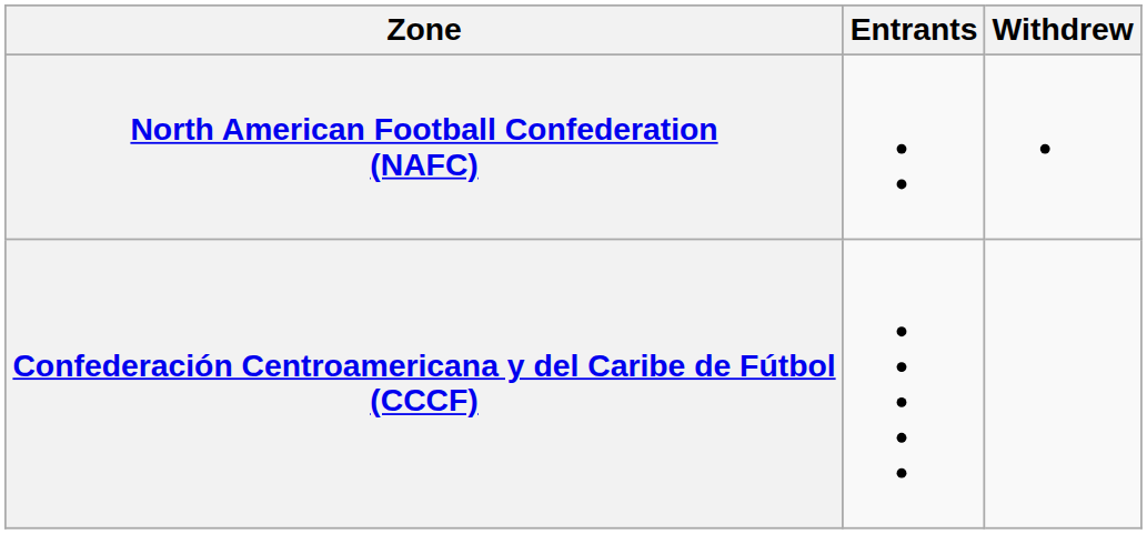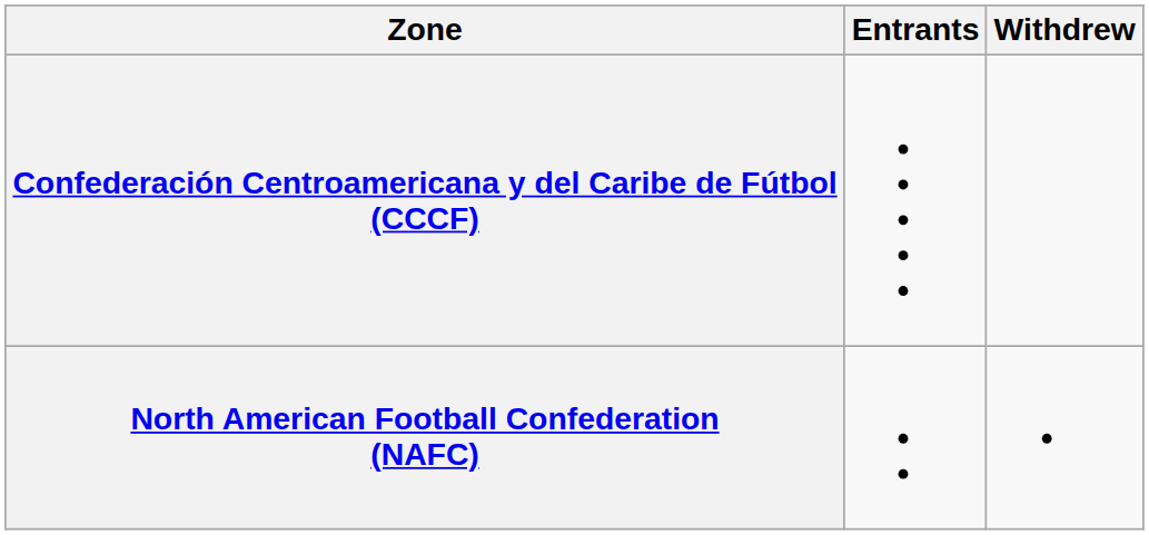 <table class="wikitable">
 <tr>
 <th>Zone</th>
 <th>Entrants</th>
 <th>Withdrew</th>
 </tr>
 <tr>
+<th><a href='#'>Confederación Centroamericana y del Caribe de Fútbol<br>(CCCF)</a></th>
+<td valign=top><br><ul><li></li><li></li><li></li><li></li><li></li></ul></td>
+<td valign=top></td>
+</tr>
+<tr>
 <th><a href='#'>North American Football Confederation<br>(NAFC)</a></th>
 <td valign=top><br><ul><li><strong></strong></li><li></li></ul></td>
 <td valign=top><br><ul><li></li></ul></td>
 </tr>
-<tr>
-<th><a href='#'>Confederación Centroamericana y del Caribe de Fútbol<br>(CCCF)</a></th>
-<td valign=top><br><ul><li></li><li></li><li></li><li></li><li></li></ul></td>
-<td valign=top></td>
-</tr>
 </table>
